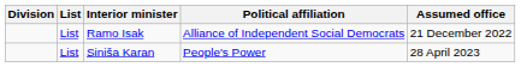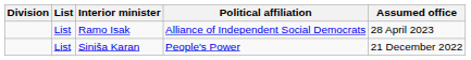 <table class="wikitable">
 <tr>
 <th>Division</th>
 <th>List</th>
 <th>Interior minister</th>
 <th>Political affiliation</th>
 <th>Assumed office</th>
 </tr>
 <tr>
 <td></td>
 <td><a href='#'>List</a></td>
 <td><a href='#'>Ramo Isak</a></td>
 <td><a href='#'>Alliance of Independent Social Democrats</a></td>
-<td>21 December 2022</td>
+<td>28 April 2023</td>
 </tr>
 <tr>
 <td></td>
 <td><a href='#'>List</a></td>
 <td><a href='#'>Siniša Karan</a></td>
 <td><a href='#'>People's Power</a></td>
-<td>28 April 2023</td>
+<td>21 December 2022</td>
 </tr>
 </table>
